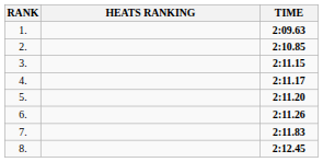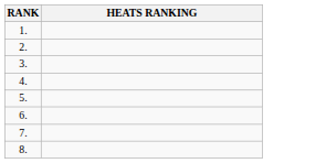 <table class="wikitable">
 <tr>
 <th>RANK</th>
 <th style="width: 20em">HEATS RANKING</th>
-<th style="width: 5em">TIME</th>
 </tr>
 <tr>
 <td align="center">1.</td>
 <td></td>
-<td align="center"><strong>2:09.63</strong></td>
 </tr>
 <tr>
 <td align="center">2.</td>
 <td></td>
-<td align="center"><strong>2:10.85</strong></td>
 </tr>
 <tr>
 <td align="center">3.</td>
 <td></td>
-<td align="center"><strong>2:11.15</strong></td>
 </tr>
 <tr>
 <td align="center">4.</td>
 <td></td>
-<td align="center"><strong>2:11.17</strong></td>
 </tr>
 <tr>
 <td align="center">5.</td>
 <td></td>
-<td align="center"><strong>2:11.20</strong></td>
 </tr>
 <tr>
 <td align="center">6.</td>
 <td></td>
-<td align="center"><strong>2:11.26</strong></td>
 </tr>
 <tr>
 <td align="center">7.</td>
 <td></td>
-<td align="center"><strong>2:11.83</strong></td>
 </tr>
 <tr>
 <td align="center">8.</td>
 <td></td>
-<td align="center"><strong>2:12.45</strong></td>
 </tr>
 </table>
